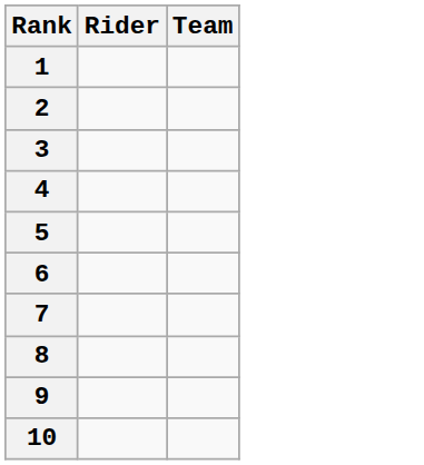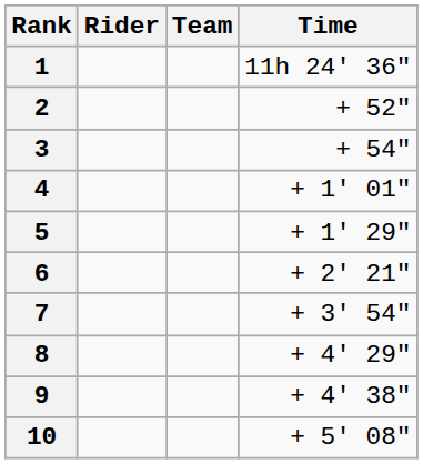 <table class="wikitable" margin-bottom:0;">
 <tr>
 <th scope="col">Rank</th>
 <th scope="col">Rider</th>
 <th scope="col">Team</th>
+<th scope="col">Time</th>
 </tr>
 <tr>
 <th scope="row">1</th>
 <td> </td>
 <td></td>
+<td align="right">11h 24' 36"</td>
 </tr>
 <tr>
 <th scope="row">2</th>
 <td></td>
 <td></td>
+<td align="right">+ 52"</td>
 </tr>
 <tr>
 <th scope="row">3</th>
 <td></td>
 <td></td>
+<td align="right">+ 54"</td>
 </tr>
 <tr>
 <th scope="row">4</th>
 <td></td>
 <td></td>
+<td align="right">+ 1' 01"</td>
 </tr>
 <tr>
 <th scope="row">5</th>
 <td></td>
 <td></td>
+<td align="right">+ 1' 29"</td>
 </tr>
 <tr>
 <th scope="row">6</th>
 <td></td>
 <td></td>
+<td align="right">+ 2' 21"</td>
 </tr>
 <tr>
 <th scope="row">7</th>
 <td></td>
 <td></td>
+<td align="right">+ 3' 54"</td>
 </tr>
 <tr>
 <th scope="row">8</th>
 <td></td>
 <td></td>
+<td align="right">+ 4' 29"</td>
 </tr>
 <tr>
 <th scope="row">9</th>
 <td></td>
 <td></td>
+<td align="right">+ 4' 38"</td>
 </tr>
 <tr>
 <th scope="row">10</th>
 <td></td>
 <td></td>
+<td align="right">+ 5' 08"</td>
 </tr>
 </table>
